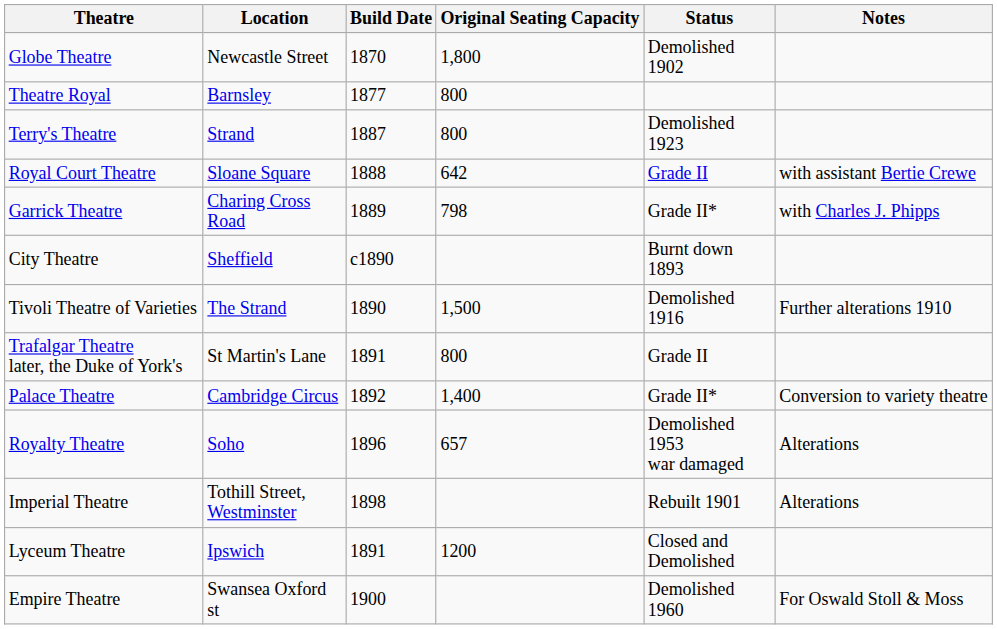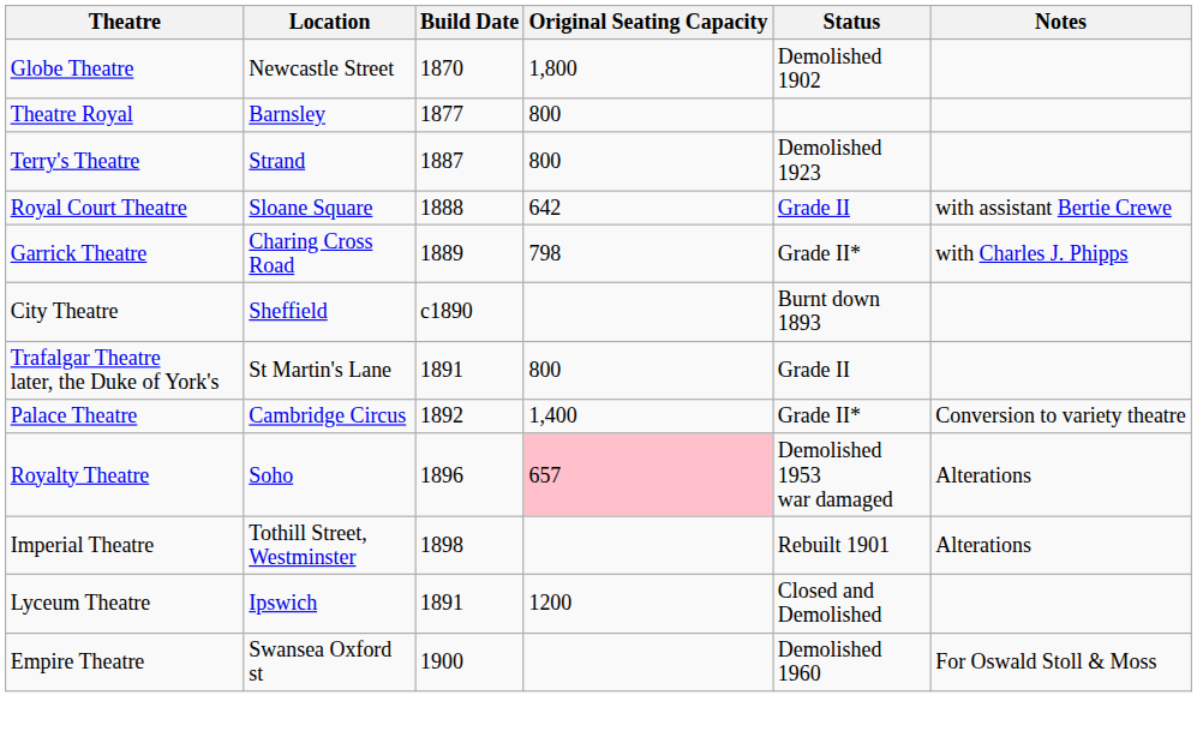 <table class="wikitable">
 <tr>
 <th width="170" align=center>Theatre</th>
 <th width="120" align=center>Location</th>
 <th align=center>Build Date</th>
 <th align=center>Original Seating Capacity</th>
 <th width="110" align=center>Status</th>
 <th align=center>Notes</th>
 </tr>
 <tr>
 <td><a href='#'>Globe Theatre</a></td>
 <td>Newcastle Street</td>
 <td>1870</td>
 <td>1,800</td>
 <td>Demolished 1902</td>
 <td></td>
 </tr>
 <tr>
 <td><a href='#'>Theatre Royal</a></td>
 <td><a href='#'>Barnsley</a></td>
 <td>1877</td>
 <td>800</td>
 <td></td>
 </tr>
 <tr>
 <td><a href='#'>Terry's Theatre</a></td>
 <td><a href='#'>Strand</a></td>
 <td>1887</td>
 <td>800</td>
 <td>Demolished 1923</td>
 <td></td>
 </tr>
 <tr>
 <td><a href='#'>Royal Court Theatre</a></td>
 <td><a href='#'>Sloane Square</a></td>
 <td>1888</td>
 <td>642</td>
 <td><a href='#'>Grade II</a></td>
 <td>with assistant <a href='#'>Bertie Crewe</a></td>
 </tr>
 <tr>
 <td><a href='#'>Garrick Theatre</a></td>
 <td><a href='#'>Charing Cross Road</a></td>
 <td>1889</td>
 <td>798</td>
 <td>Grade II*</td>
 <td>with <a href='#'>Charles J. Phipps</a></td>
 </tr>
 <tr>
 <td>City Theatre<br></td>
 <td><a href='#'>Sheffield</a></td>
 <td>c1890</td>
 <td></td>
 <td>Burnt down 1893</td>
 <td></td>
 </tr>
 <tr>
-<td>Tivoli Theatre of Varieties</td>
-<td><a href='#'>The Strand</a></td>
-<td>1890</td>
-<td>1,500</td>
-<td>Demolished 1916</td>
-<td>Further alterations 1910</td>
-</tr>
-<tr>
 <td><a href='#'>Trafalgar Theatre</a><br>later, the Duke of York's</td>
 <td>St Martin's Lane</td>
 <td>1891</td>
 <td>800</td>
 <td>Grade II</td>
 <td></td>
 </tr>
 <tr>
 <td><a href='#'>Palace Theatre</a></td>
 <td><a href='#'>Cambridge Circus</a></td>
 <td>1892</td>
 <td>1,400</td>
 <td>Grade II*</td>
 <td>Conversion to variety theatre</td>
 </tr>
 <tr>
 <td><a href='#'>Royalty Theatre</a></td>
 <td><a href='#'>Soho</a></td>
 <td>1896</td>
-<td>657</td>
+<td style="background: pink;">657</td>
 <td>Demolished 1953<br>war damaged</td>
 <td>Alterations</td>
 </tr>
 <tr>
 <td>Imperial Theatre</td>
 <td>Tothill Street, <a href='#'>Westminster</a></td>
 <td>1898</td>
 <td></td>
 <td>Rebuilt 1901</td>
 <td>Alterations</td>
 </tr>
 <tr>
 <td>Lyceum Theatre</td>
 <td><a href='#'>Ipswich</a></td>
 <td>1891</td>
 <td>1200</td>
 <td>Closed and Demolished</td>
 </tr>
 <tr>
 <td>Empire Theatre</td>
 <td>Swansea Oxford st</td>
 <td>1900</td>
 <td></td>
 <td>Demolished 1960</td>
 <td>For Oswald Stoll & Moss</td>
 </tr>
 </table>
